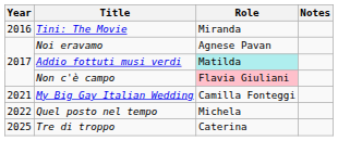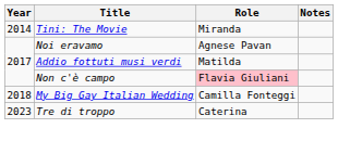 <table class="wikitable sortable">
 <tr>
 <th>Year</th>
 <th>Title</th>
 <th>Role</th>
 <th class="unsortable">Notes</th>
 </tr>
 <tr>
-<td>2016</td>
+<td>2014</td>
 <td><em><a href='#'>Tini: The Movie</a></em></td>
 <td>Miranda</td>
 <td></td>
 </tr>
 <tr>
 <td rowspan="3">2017</td>
 <td><em>Noi eravamo</em></td>
 <td>Agnese Pavan</td>
 <td></td>
 </tr>
 <tr>
 <td><em><a href='#'>Addio fottuti musi verdi</a></em></td>
-<td style="background: paleturquoise;">Matilda</td>
+<td>Matilda</td>
 <td></td>
 </tr>
 <tr>
 <td><em>Non c'è campo</em></td>
 <td style="background: pink;">Flavia Giuliani</td>
 <td></td>
 </tr>
 <tr>
-<td>2021</td>
+<td>2018</td>
 <td><em><a href='#'>My Big Gay Italian Wedding</a></em></td>
 <td>Camilla Fonteggi</td>
 <td></td>
 </tr>
 <tr>
-<td>2022</td>
-<td><em>Quel posto nel tempo</em></td>
-<td>Michela</td>
-<td></td>
-</tr>
-<tr>
-<td>2025</td>
+<td>2023</td>
 <td><em>Tre di troppo</em></td>
 <td>Caterina</td>
 <td></td>
 </tr>
 </table>
